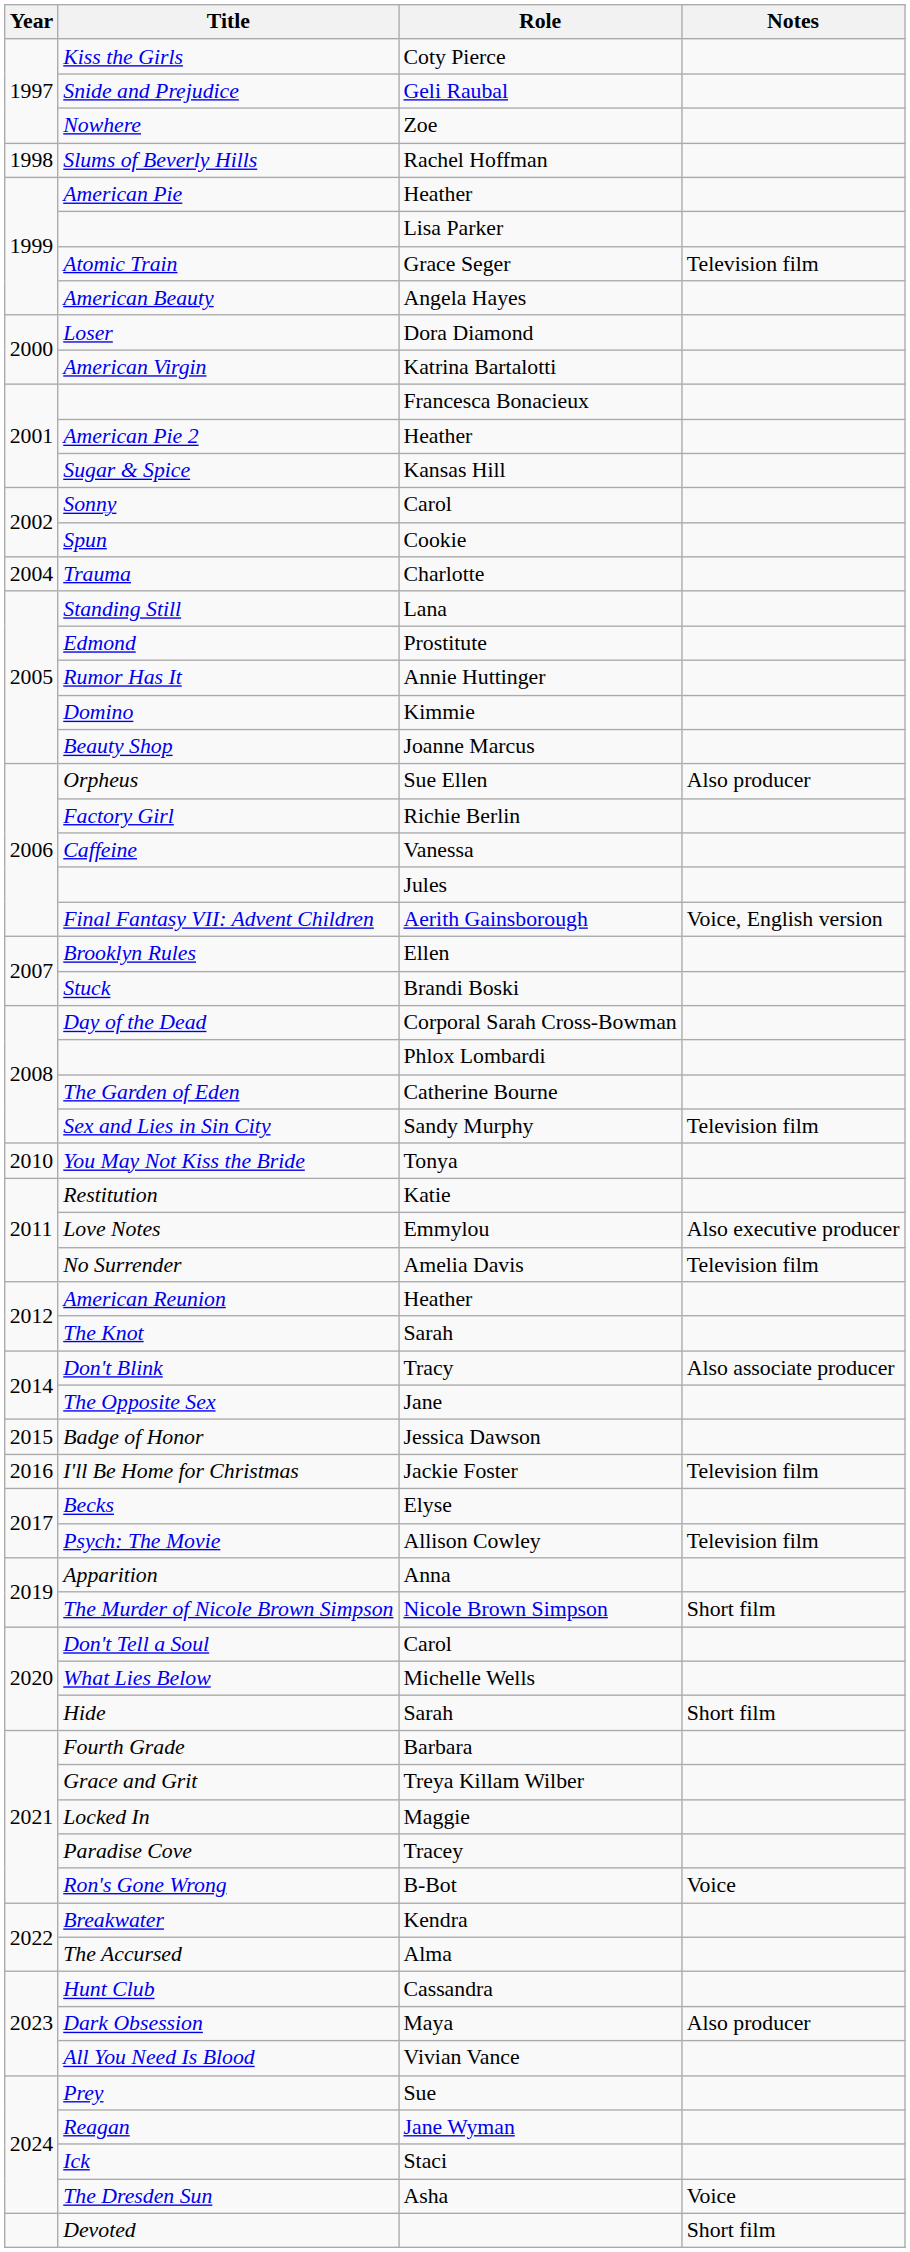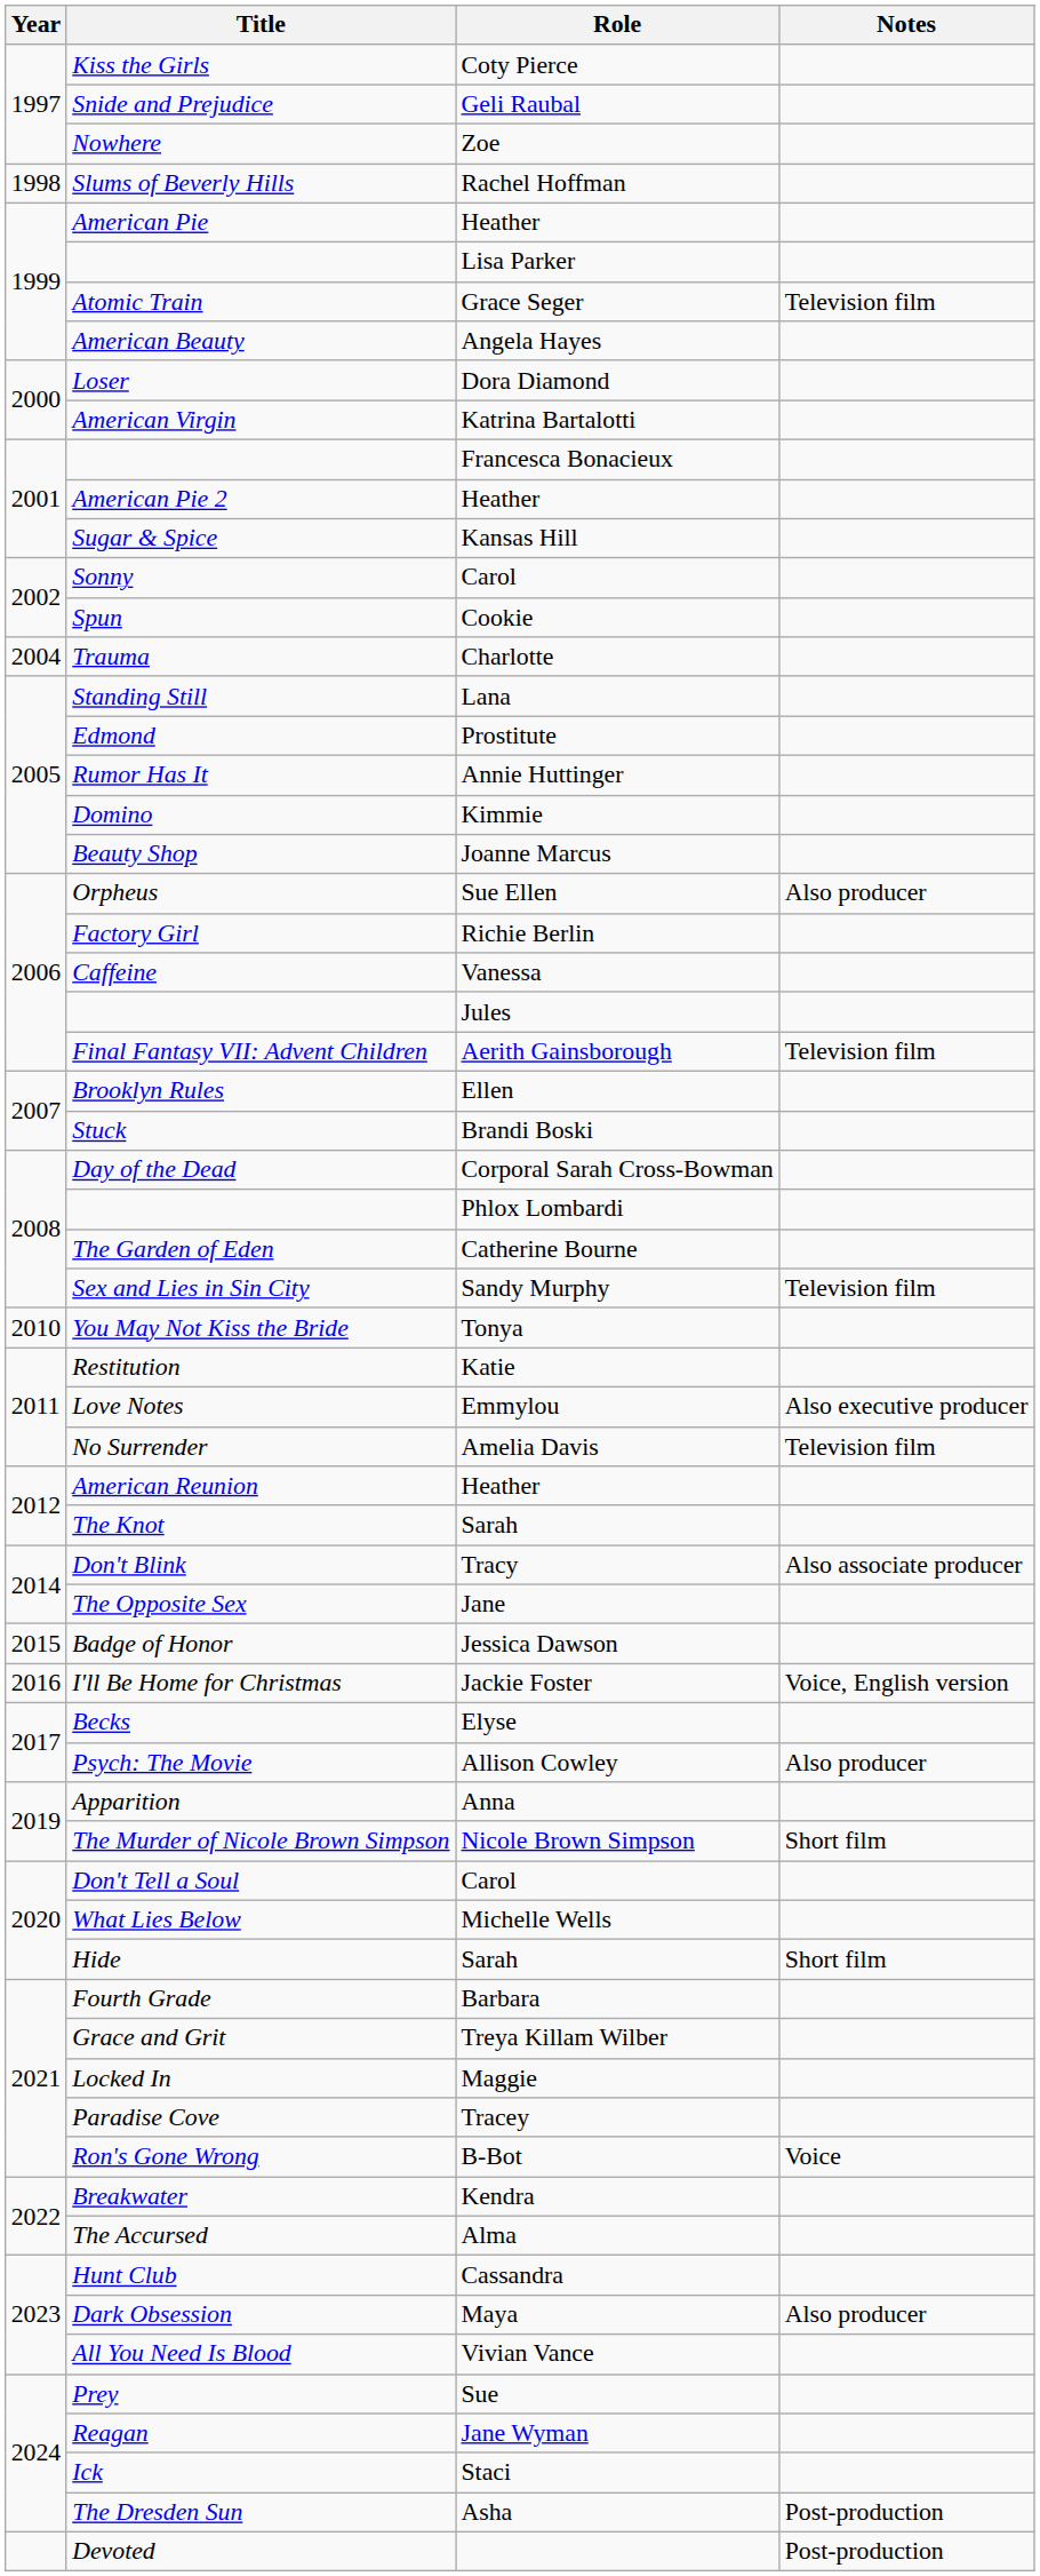 <table class="wikitable sortable">
 <tr>
 <th>Year</th>
 <th>Title</th>
 <th>Role</th>
 <th class="unsortable">Notes</th>
 </tr>
 <tr>
 <td rowspan="3">1997</td>
 <td><em><a href='#'>Kiss the Girls</a></em></td>
 <td>Coty Pierce</td>
 <td></td>
 </tr>
 <tr>
 <td><em><a href='#'>Snide and Prejudice</a></em></td>
 <td><a href='#'>Geli Raubal</a></td>
 <td></td>
 </tr>
 <tr>
 <td><em><a href='#'>Nowhere</a></em></td>
 <td>Zoe</td>
 <td></td>
 </tr>
 <tr>
 <td>1998</td>
 <td><em><a href='#'>Slums of Beverly Hills</a></em></td>
 <td>Rachel Hoffman</td>
 <td></td>
 </tr>
 <tr>
 <td rowspan="4">1999</td>
 <td><em><a href='#'>American Pie</a></em></td>
 <td>Heather</td>
 <td></td>
 </tr>
 <tr>
 <td><em></em></td>
 <td>Lisa Parker</td>
 <td></td>
 </tr>
 <tr>
 <td><em><a href='#'>Atomic Train</a></em></td>
 <td>Grace Seger</td>
 <td>Television film</td>
 </tr>
 <tr>
 <td><em><a href='#'>American Beauty</a></em></td>
 <td>Angela Hayes</td>
 <td></td>
 </tr>
 <tr>
 <td rowspan="2">2000</td>
 <td><em><a href='#'>Loser</a></em></td>
 <td>Dora Diamond</td>
 <td></td>
 </tr>
 <tr>
 <td><em><a href='#'>American Virgin</a></em></td>
 <td>Katrina Bartalotti</td>
 <td></td>
 </tr>
 <tr>
 <td rowspan="3">2001</td>
 <td><em></em></td>
 <td>Francesca Bonacieux</td>
 <td></td>
 </tr>
 <tr>
 <td><em><a href='#'>American Pie 2</a></em></td>
 <td>Heather</td>
 <td></td>
 </tr>
 <tr>
 <td><em><a href='#'>Sugar & Spice</a></em></td>
 <td>Kansas Hill</td>
 <td></td>
 </tr>
 <tr>
 <td rowspan="2">2002</td>
 <td><em><a href='#'>Sonny</a></em></td>
 <td>Carol</td>
 <td></td>
 </tr>
 <tr>
 <td><em><a href='#'>Spun</a></em></td>
 <td>Cookie</td>
 <td></td>
 </tr>
 <tr>
 <td>2004</td>
 <td><em><a href='#'>Trauma</a></em></td>
 <td>Charlotte</td>
 <td></td>
 </tr>
 <tr>
 <td rowspan="5">2005</td>
 <td><em><a href='#'>Standing Still</a></em></td>
 <td>Lana</td>
 <td></td>
 </tr>
 <tr>
 <td><em><a href='#'>Edmond</a></em></td>
 <td>Prostitute</td>
 <td></td>
 </tr>
 <tr>
 <td><em><a href='#'>Rumor Has It</a></em></td>
 <td>Annie Huttinger</td>
 <td></td>
 </tr>
 <tr>
 <td><em><a href='#'>Domino</a></em></td>
 <td>Kimmie</td>
 <td></td>
 </tr>
 <tr>
 <td><em><a href='#'>Beauty Shop</a></em></td>
 <td>Joanne Marcus</td>
 <td></td>
 </tr>
 <tr>
 <td rowspan="5">2006</td>
 <td><em>Orpheus</em></td>
 <td>Sue Ellen</td>
 <td>Also producer</td>
 </tr>
 <tr>
 <td><em><a href='#'>Factory Girl</a></em></td>
 <td>Richie Berlin</td>
 <td></td>
 </tr>
 <tr>
 <td><em><a href='#'>Caffeine</a></em></td>
 <td>Vanessa</td>
 <td></td>
 </tr>
 <tr>
 <td><em></em></td>
 <td>Jules</td>
 <td></td>
 </tr>
 <tr>
 <td><em><a href='#'>Final Fantasy VII: Advent Children</a></em></td>
 <td><a href='#'>Aerith Gainsborough</a></td>
-<td>Voice, English version</td>
+<td>Television film</td>
 </tr>
 <tr>
 <td rowspan="2">2007</td>
 <td><em><a href='#'>Brooklyn Rules</a></em></td>
 <td>Ellen</td>
 <td></td>
 </tr>
 <tr>
 <td><em><a href='#'>Stuck</a></em></td>
 <td>Brandi Boski</td>
 <td></td>
 </tr>
 <tr>
 <td rowspan="4">2008</td>
 <td><em><a href='#'>Day of the Dead</a></em></td>
 <td>Corporal Sarah Cross-Bowman</td>
 <td></td>
 </tr>
 <tr>
 <td><em></em></td>
 <td>Phlox Lombardi</td>
 <td></td>
 </tr>
 <tr>
 <td><em><a href='#'>The Garden of Eden</a></em></td>
 <td>Catherine Bourne</td>
 <td></td>
 </tr>
 <tr>
 <td><em><a href='#'>Sex and Lies in Sin City</a></em></td>
 <td>Sandy Murphy</td>
 <td>Television film</td>
 </tr>
 <tr>
 <td>2010</td>
 <td><em><a href='#'>You May Not Kiss the Bride</a></em></td>
 <td>Tonya</td>
 <td></td>
 </tr>
 <tr>
 <td rowspan="3">2011</td>
 <td><em>Restitution</em></td>
 <td>Katie</td>
 <td></td>
 </tr>
 <tr>
 <td><em>Love Notes</em></td>
 <td>Emmylou</td>
 <td>Also executive producer</td>
 </tr>
 <tr>
 <td><em>No Surrender</em></td>
 <td>Amelia Davis</td>
 <td>Television film</td>
 </tr>
 <tr>
 <td rowspan="2">2012</td>
 <td><em><a href='#'>American Reunion</a></em></td>
 <td>Heather</td>
 <td></td>
 </tr>
 <tr>
 <td><em><a href='#'>The Knot</a></em></td>
 <td>Sarah</td>
 <td></td>
 </tr>
 <tr>
 <td rowspan="2">2014</td>
 <td><em><a href='#'>Don't Blink</a></em></td>
 <td>Tracy</td>
 <td>Also associate producer</td>
 </tr>
 <tr>
 <td><em><a href='#'>The Opposite Sex</a></em></td>
 <td>Jane</td>
 <td></td>
 </tr>
 <tr>
 <td>2015</td>
 <td><em>Badge of Honor</em></td>
 <td>Jessica Dawson</td>
 <td></td>
 </tr>
 <tr>
 <td>2016</td>
 <td><em>I'll Be Home for Christmas</em></td>
 <td>Jackie Foster</td>
-<td>Television film</td>
+<td>Voice, English version</td>
 </tr>
 <tr>
 <td rowspan="2">2017</td>
 <td><em><a href='#'>Becks</a></em></td>
 <td>Elyse</td>
 <td></td>
 </tr>
 <tr>
 <td><em><a href='#'>Psych: The Movie</a></em></td>
 <td>Allison Cowley</td>
-<td>Television film</td>
+<td>Also producer</td>
 </tr>
 <tr>
 <td rowspan=2>2019</td>
 <td><em>Apparition</em></td>
 <td>Anna</td>
 <td></td>
 </tr>
 <tr>
 <td><em><a href='#'>The Murder of Nicole Brown Simpson</a></em></td>
 <td><a href='#'>Nicole Brown Simpson</a></td>
 <td>Short film</td>
 </tr>
 <tr>
 <td rowspan=3>2020</td>
 <td><em><a href='#'>Don't Tell a Soul</a></em></td>
 <td>Carol</td>
 <td></td>
 </tr>
 <tr>
 <td><em><a href='#'>What Lies Below</a></em></td>
 <td>Michelle Wells</td>
 <td></td>
 </tr>
 <tr>
 <td><em>Hide</em></td>
 <td>Sarah</td>
 <td>Short film</td>
 </tr>
 <tr>
 <td rowspan="5">2021</td>
 <td><em>Fourth Grade</em></td>
 <td>Barbara</td>
 <td></td>
 </tr>
 <tr>
 <td><em>Grace and Grit</em></td>
 <td>Treya Killam Wilber</td>
 <td></td>
 </tr>
 <tr>
 <td><em>Locked In</em></td>
 <td>Maggie</td>
 <td></td>
 </tr>
 <tr>
 <td><em>Paradise Cove</em></td>
 <td>Tracey</td>
 <td></td>
 </tr>
 <tr>
 <td><em><a href='#'>Ron's Gone Wrong</a></em></td>
 <td>B-Bot</td>
 <td>Voice</td>
 </tr>
 <tr>
 <td rowspan=2>2022</td>
 <td><em><a href='#'>Breakwater</a></em></td>
 <td>Kendra</td>
 <td></td>
 </tr>
 <tr>
 <td><em>The Accursed</em></td>
 <td>Alma</td>
 <td></td>
 </tr>
 <tr>
 <td rowspan=3>2023</td>
 <td><em><a href='#'>Hunt Club</a></em></td>
 <td>Cassandra</td>
 <td></td>
 </tr>
 <tr>
 <td><em><a href='#'>Dark Obsession</a></em></td>
 <td>Maya</td>
 <td>Also producer</td>
 </tr>
 <tr>
 <td><em><a href='#'>All You Need Is Blood</a></em></td>
 <td>Vivian Vance</td>
 <td></td>
 </tr>
 <tr>
 <td rowspan="4">2024</td>
 <td><em><a href='#'>Prey</a></em></td>
 <td>Sue</td>
 <td></td>
 </tr>
 <tr>
 <td><em><a href='#'>Reagan</a></em></td>
 <td><a href='#'>Jane Wyman</a></td>
 <td></td>
 </tr>
 <tr>
 <td><em><a href='#'>Ick</a></em></td>
 <td>Staci</td>
 <td></td>
 </tr>
 <tr>
 <td><em><a href='#'>The Dresden Sun</a></em></td>
 <td>Asha</td>
-<td>Voice</td>
+<td>Post-production</td>
 </tr>
 <tr>
 <td></td>
 <td><em>Devoted</em></td>
 <td></td>
-<td>Short film</td>
+<td>Post-production</td>
 </tr>
 </table>
